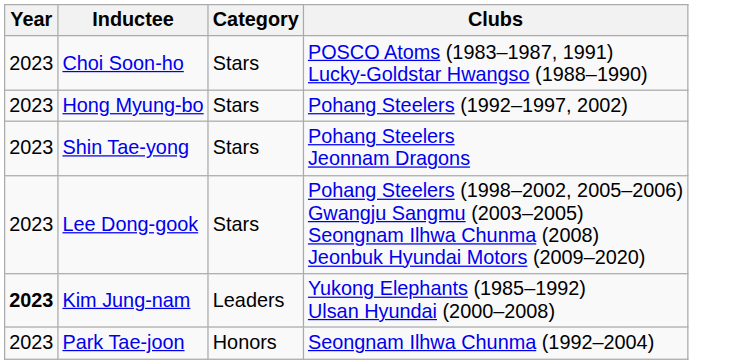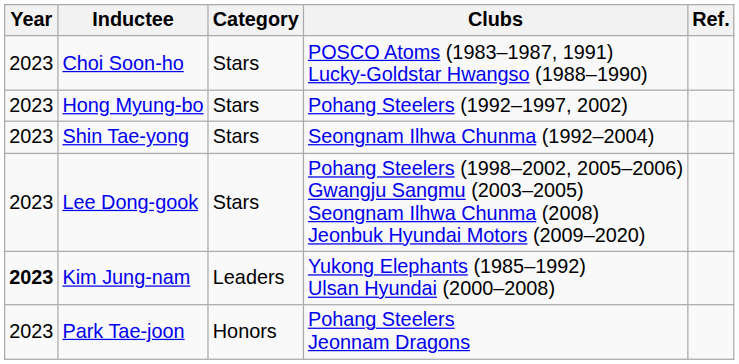 <table class="wikitable sortable">
 <tr>
 <th>Year</th>
 <th>Inductee</th>
 <th>Category</th>
 <th>Clubs</th>
+<th>Ref.</th>
 </tr>
 <tr>
 <td align="center">2023</td>
 <td><a href='#'>Choi Soon-ho</a></td>
 <td>Stars</td>
 <td><a href='#'>POSCO Atoms</a> (1983–1987, 1991)<br><a href='#'>Lucky-Goldstar Hwangso</a> (1988–1990)</td>
+<td></td>
 </tr>
 <tr>
 <td align="center">2023</td>
 <td><a href='#'>Hong Myung-bo</a></td>
 <td>Stars</td>
 <td><a href='#'>Pohang Steelers</a> (1992–1997, 2002)</td>
+<td></td>
 </tr>
 <tr>
 <td align="center">2023</td>
 <td><a href='#'>Shin Tae-yong</a></td>
 <td>Stars</td>
-<td><a href='#'>Pohang Steelers</a><br><a href='#'>Jeonnam Dragons</a></td>
+<td><a href='#'>Seongnam Ilhwa Chunma</a> (1992–2004)</td>
+<td></td>
 </tr>
 <tr>
 <td align="center">2023</td>
 <td><a href='#'>Lee Dong-gook</a></td>
 <td>Stars</td>
 <td><a href='#'>Pohang Steelers</a> (1998–2002, 2005–2006)<br><a href='#'>Gwangju Sangmu</a> (2003–2005)<br><a href='#'>Seongnam Ilhwa Chunma</a> (2008)<br><a href='#'>Jeonbuk Hyundai Motors</a> (2009–2020)</td>
+<td></td>
 </tr>
 <tr>
 <td align="center"><strong>2023</strong></td>
 <td><a href='#'>Kim Jung-nam</a></td>
 <td>Leaders</td>
 <td><a href='#'>Yukong Elephants</a> (1985–1992)<br><a href='#'>Ulsan Hyundai</a> (2000–2008)</td>
+<td></td>
 </tr>
 <tr>
 <td align="center">2023</td>
 <td><a href='#'>Park Tae-joon</a></td>
 <td>Honors</td>
-<td><a href='#'>Seongnam Ilhwa Chunma</a> (1992–2004)</td>
+<td><a href='#'>Pohang Steelers</a><br><a href='#'>Jeonnam Dragons</a></td>
+<td></td>
 </tr>
 </table>
